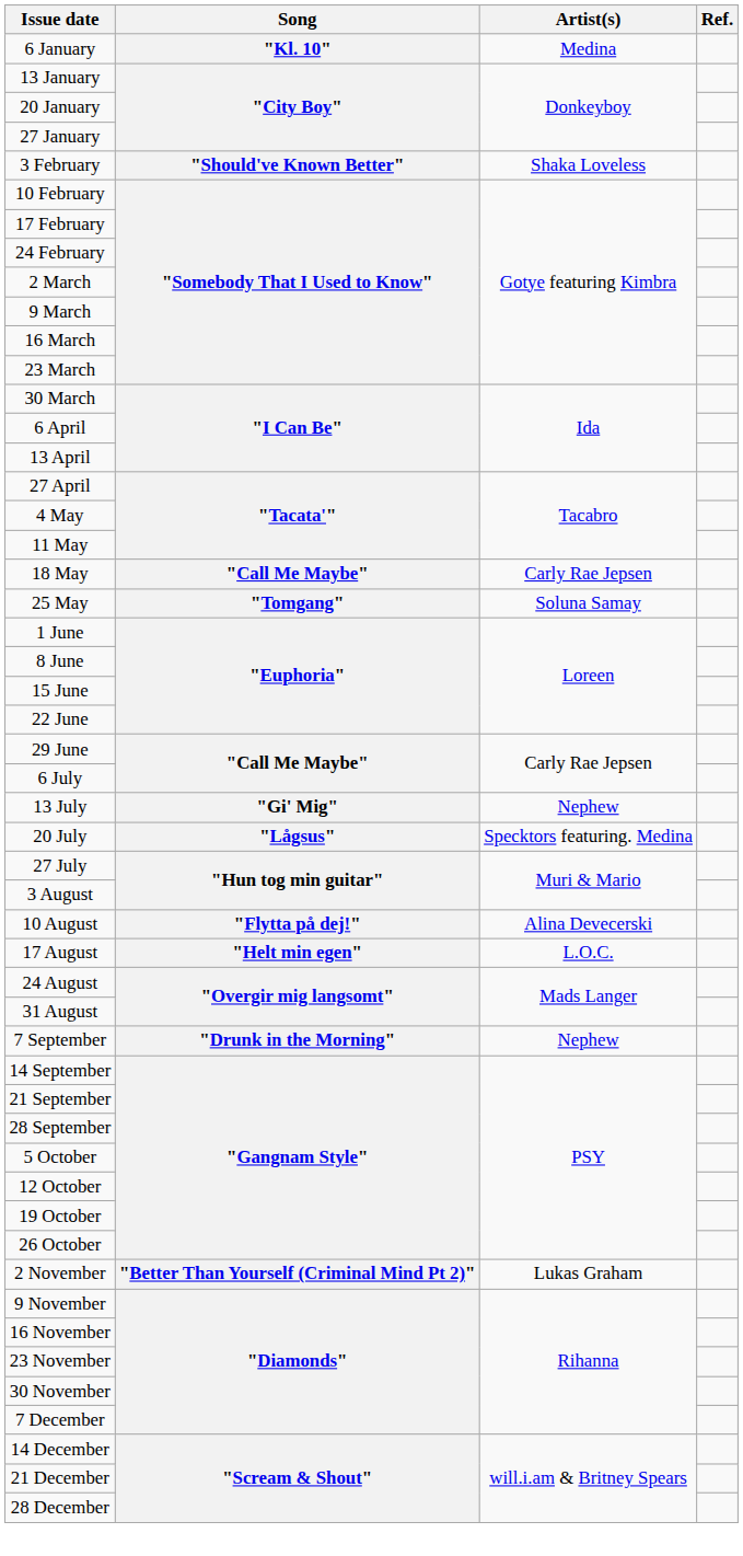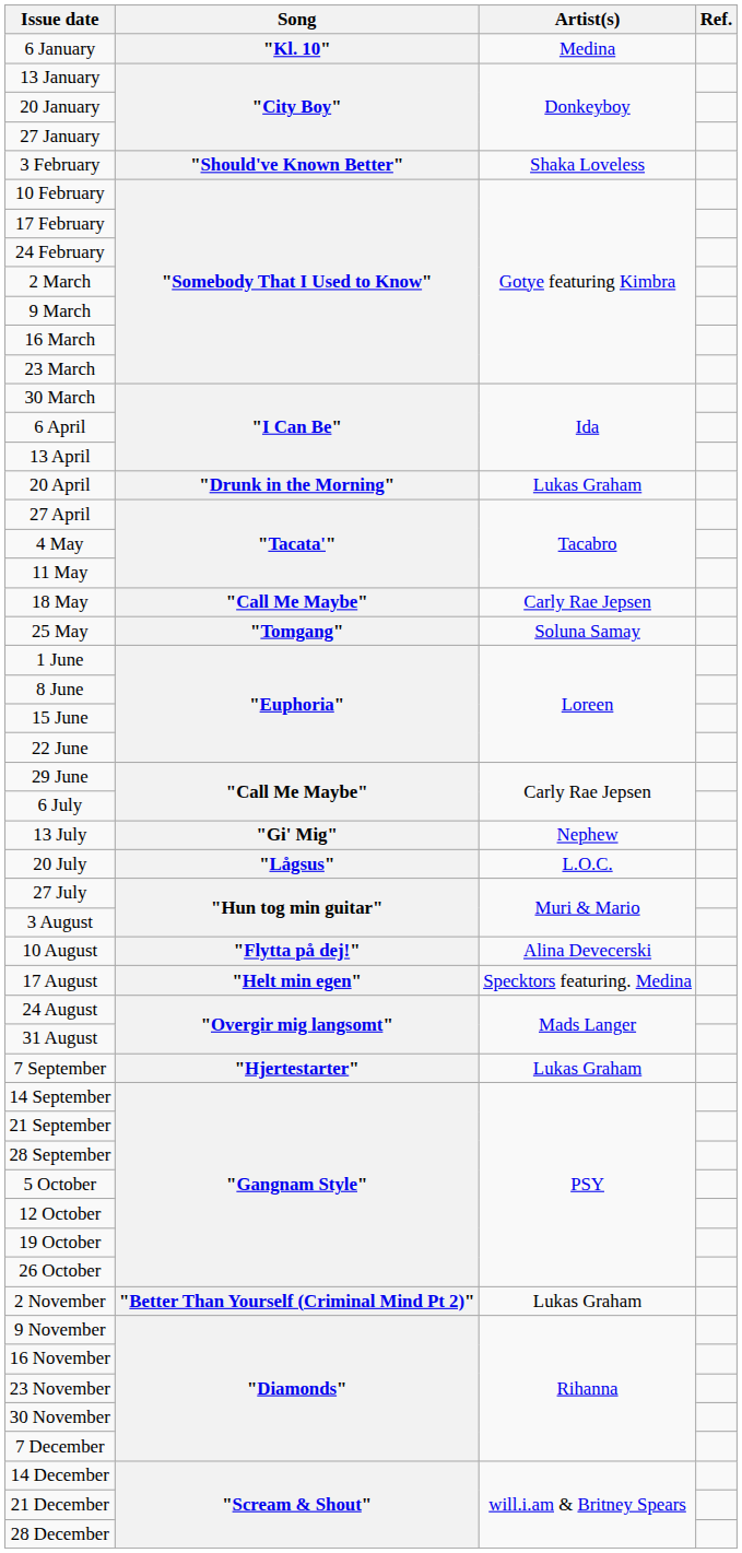 <table class="wikitable plainrowheaders" style="text-align: center;">
 <tr>
 <th scope="col">Issue date</th>
 <th scope="col">Song</th>
 <th scope="col">Artist(s)</th>
 <th scope="col">Ref.</th>
 </tr>
 <tr>
 <td>6 January</td>
 <th scope="row">"<a href='#'>Kl. 10</a>"</th>
 <td><a href='#'>Medina</a></td>
 <td></td>
 </tr>
 <tr>
 <td>13 January</td>
 <th scope="row" rowspan=3>"<a href='#'>City Boy</a>"</th>
 <td rowspan=3><a href='#'>Donkeyboy</a></td>
 <td></td>
 </tr>
 <tr>
 <td>20 January</td>
 <td></td>
 </tr>
 <tr>
 <td>27 January</td>
 <td></td>
 </tr>
 <tr>
 <td>3 February</td>
 <th scope="row">"<a href='#'>Should've Known Better</a>"</th>
 <td><a href='#'>Shaka Loveless</a></td>
 <td></td>
 </tr>
 <tr>
 <td>10 February</td>
 <th scope="row" rowspan=7>"<a href='#'>Somebody That I Used to Know</a>"</th>
 <td rowspan=7><a href='#'>Gotye</a> featuring <a href='#'>Kimbra</a></td>
 <td></td>
 </tr>
 <tr>
 <td>17 February</td>
 <td></td>
 </tr>
 <tr>
 <td>24 February</td>
 <td></td>
 </tr>
 <tr>
 <td>2 March</td>
 <td></td>
 </tr>
 <tr>
 <td>9 March</td>
 <td></td>
 </tr>
 <tr>
 <td>16 March</td>
 <td></td>
 </tr>
 <tr>
 <td>23 March</td>
 <td></td>
 </tr>
 <tr>
 <td>30 March</td>
 <th scope="row" rowspan=3>"<a href='#'>I Can Be</a>"</th>
 <td rowspan=3><a href='#'>Ida</a></td>
 <td></td>
 </tr>
 <tr>
 <td>6 April</td>
 <td></td>
 </tr>
 <tr>
 <td>13 April</td>
 <td></td>
 </tr>
 <tr>
+<td>20 April</td>
+<th scope="row">"<a href='#'>Drunk in the Morning</a>"</th>
+<td><a href='#'>Lukas Graham</a></td>
+<td></td>
+</tr>
+<tr>
 <td>27 April</td>
 <th scope="row" rowspan=3>"<a href='#'>Tacata'</a>"</th>
 <td rowspan=3><a href='#'>Tacabro</a></td>
 <td></td>
 </tr>
 <tr>
 <td>4 May</td>
 <td></td>
 </tr>
 <tr>
 <td>11 May</td>
 <td></td>
 </tr>
 <tr>
 <td>18 May</td>
 <th scope="row">"<a href='#'>Call Me Maybe</a>"</th>
 <td><a href='#'>Carly Rae Jepsen</a></td>
 <td></td>
 </tr>
 <tr>
 <td>25 May</td>
 <th scope="row">"<a href='#'>Tomgang</a>"</th>
 <td><a href='#'>Soluna Samay</a></td>
 <td></td>
 </tr>
 <tr>
 <td>1 June</td>
 <th scope="row" rowspan=4>"<a href='#'>Euphoria</a>"</th>
 <td rowspan=4><a href='#'>Loreen</a></td>
 <td></td>
 </tr>
 <tr>
 <td>8 June</td>
 <td></td>
 </tr>
 <tr>
 <td>15 June</td>
 <td></td>
 </tr>
 <tr>
 <td>22 June</td>
 <td></td>
 </tr>
 <tr>
 <td>29 June</td>
 <th scope="row" rowspan=2>"Call Me Maybe"</th>
 <td rowspan=2>Carly Rae Jepsen</td>
 <td></td>
 </tr>
 <tr>
 <td>6 July</td>
 <td></td>
 </tr>
 <tr>
 <td>13 July</td>
 <th scope="row">"Gi' Mig"</th>
 <td><a href='#'>Nephew</a></td>
 <td></td>
 </tr>
 <tr>
 <td>20 July</td>
 <th scope="row">"<a href='#'>Lågsus</a>"</th>
-<td><a href='#'>Specktors</a> featuring. <a href='#'>Medina</a></td>
+<td><a href='#'>L.O.C.</a></td>
 <td></td>
 </tr>
 <tr>
 <td>27 July</td>
 <th scope="row" rowspan=2>"Hun tog min guitar"</th>
 <td rowspan=2><a href='#'>Muri & Mario</a></td>
 <td></td>
 </tr>
 <tr>
 <td>3 August</td>
 <td></td>
 </tr>
 <tr>
 <td>10 August</td>
 <th scope="row">"<a href='#'>Flytta på dej!</a>"</th>
 <td><a href='#'>Alina Devecerski</a></td>
 <td></td>
 </tr>
 <tr>
 <td>17 August</td>
 <th scope="row">"<a href='#'>Helt min egen</a>"</th>
-<td><a href='#'>L.O.C.</a></td>
+<td><a href='#'>Specktors</a> featuring. <a href='#'>Medina</a></td>
 <td></td>
 </tr>
 <tr>
 <td>24 August</td>
 <th scope="row" rowspan=2>"<a href='#'>Overgir mig langsomt</a>"</th>
 <td rowspan=2><a href='#'>Mads Langer</a></td>
 <td></td>
 </tr>
 <tr>
 <td>31 August</td>
 <td></td>
 </tr>
 <tr>
 <td>7 September</td>
-<th scope="row">"<a href='#'>Drunk in the Morning</a>"</th>
-<td><a href='#'>Nephew</a></td>
+<th scope="row">"<a href='#'>Hjertestarter</a>"</th>
+<td><a href='#'>Lukas Graham</a></td>
 <td></td>
 </tr>
 <tr>
 <td>14 September</td>
 <th scope="row" rowspan=7>"<a href='#'>Gangnam Style</a>"</th>
 <td rowspan=7><a href='#'>PSY</a></td>
 <td></td>
 </tr>
 <tr>
 <td>21 September</td>
 <td></td>
 </tr>
 <tr>
 <td>28 September</td>
 <td></td>
 </tr>
 <tr>
 <td>5 October</td>
 <td></td>
 </tr>
 <tr>
 <td>12 October</td>
 <td></td>
 </tr>
 <tr>
 <td>19 October</td>
 <td></td>
 </tr>
 <tr>
 <td>26 October</td>
 <td></td>
 </tr>
 <tr>
 <td>2 November</td>
 <th scope="row">"<a href='#'>Better Than Yourself (Criminal Mind Pt 2)</a>"</th>
 <td>Lukas Graham</td>
 <td></td>
 </tr>
 <tr>
 <td>9 November</td>
 <th scope="row" rowspan=5>"<a href='#'>Diamonds</a>"</th>
 <td rowspan=5><a href='#'>Rihanna</a></td>
 <td></td>
 </tr>
 <tr>
 <td>16 November</td>
 <td></td>
 </tr>
 <tr>
 <td>23 November</td>
 <td></td>
 </tr>
 <tr>
 <td>30 November</td>
 <td></td>
 </tr>
 <tr>
 <td>7 December</td>
 <td></td>
 </tr>
 <tr>
 <td>14 December</td>
 <th scope="row" rowspan=3>"<a href='#'>Scream & Shout</a>"</th>
 <td rowspan=3><a href='#'>will.i.am</a> & <a href='#'>Britney Spears</a></td>
 <td></td>
 </tr>
 <tr>
 <td>21 December</td>
 <td></td>
 </tr>
 <tr>
 <td>28 December</td>
 <td></td>
 </tr>
 <tr>
 </tr>
 </table>
